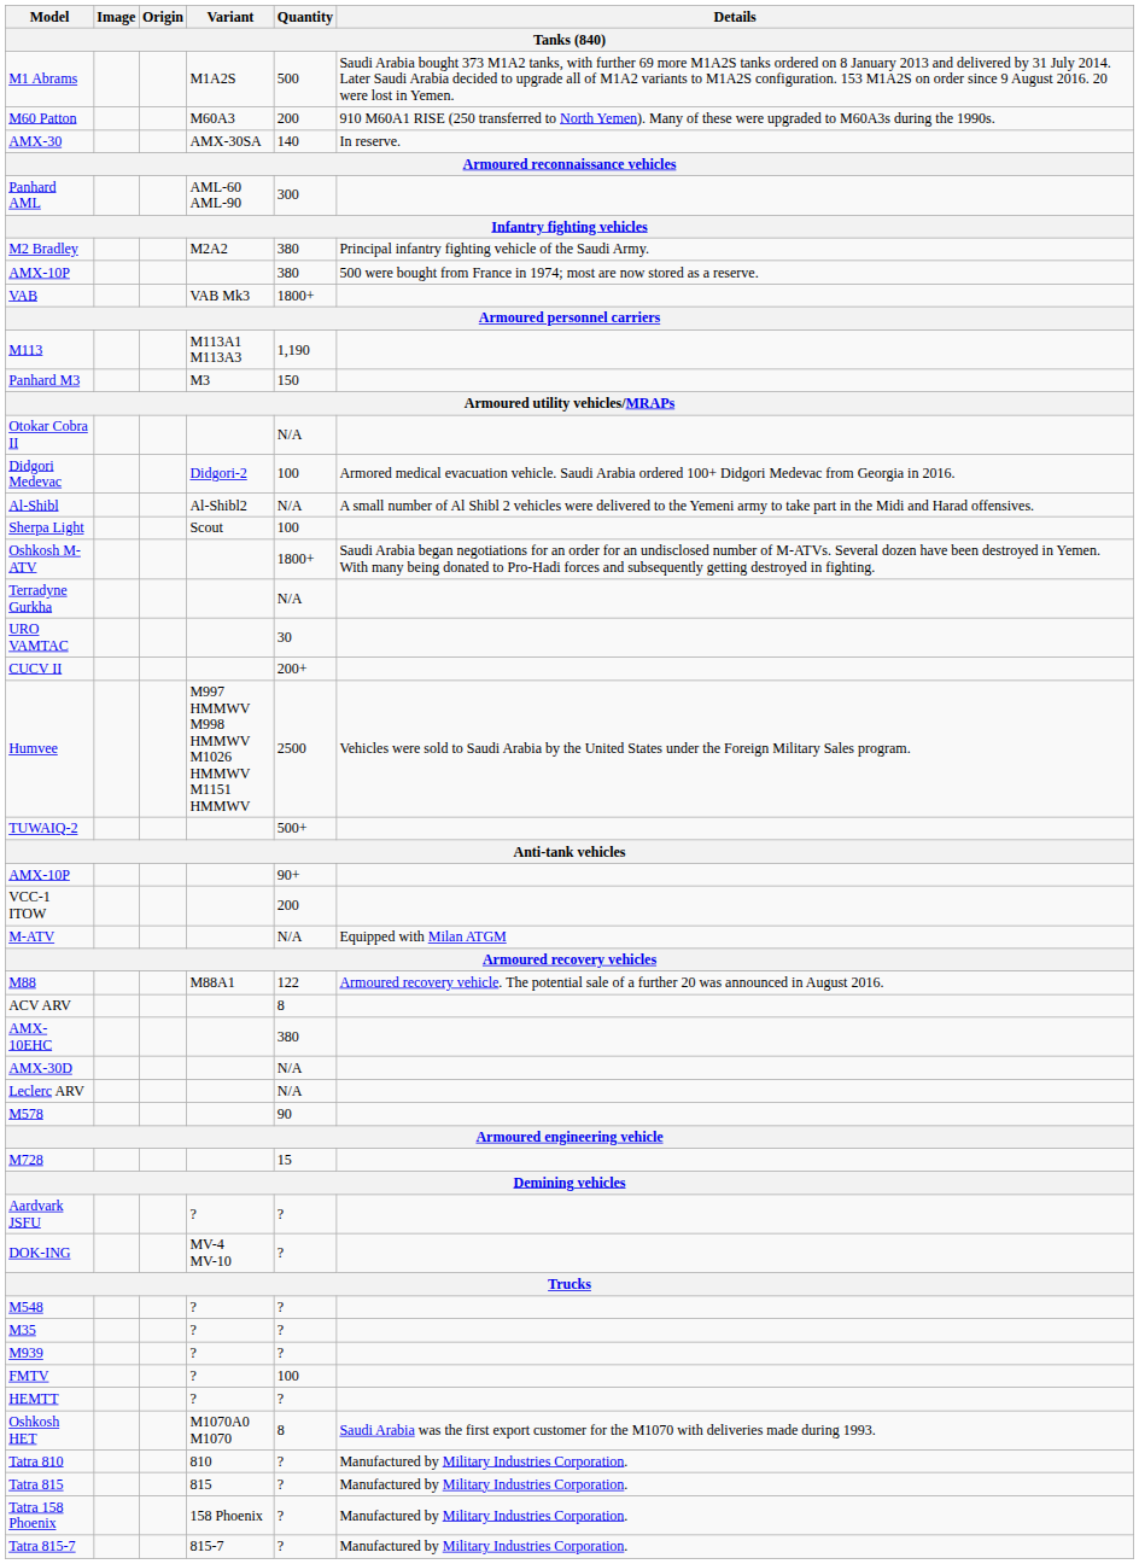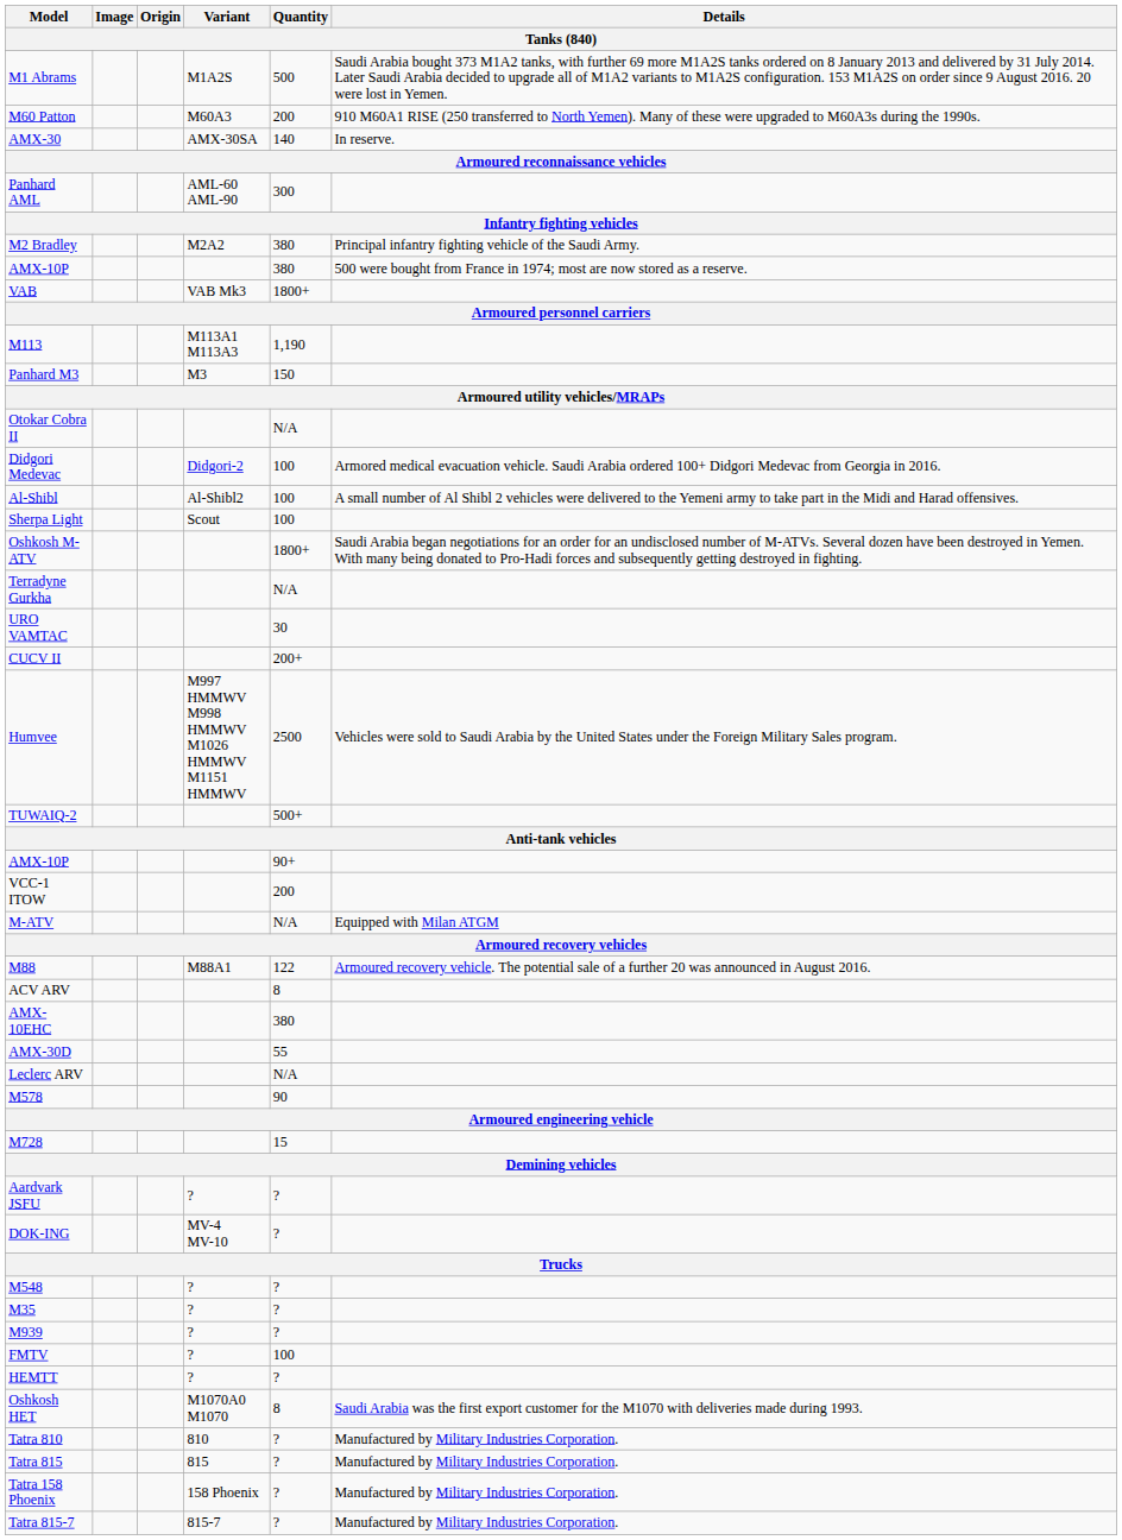 <table class="wikitable">
 <tr bgco>
 <th>Model</th>
 <th>Image</th>
 <th>Origin</th>
 <th>Variant</th>
 <th>Quantity</th>
 <th>Details</th>
 </tr>
 <tr>
 <th colspan="7">Tanks (840)</th>
 </tr>
 <tr>
 <td><a href='#'>M1 Abrams</a></td>
 <td></td>
 <td></td>
 <td>M1A2S</td>
 <td>500</td>
 <td>Saudi Arabia bought 373 M1A2 tanks, with further 69 more M1A2S tanks ordered on 8 January 2013 and delivered by 31 July 2014. Later Saudi Arabia decided to upgrade all of M1A2 variants to M1A2S configuration. 153 M1A2S on order since 9 August 2016. 20 were lost in Yemen.</td>
 </tr>
 <tr>
 <td><a href='#'>M60 Patton</a></td>
 <td></td>
 <td></td>
 <td>M60A3</td>
 <td>200</td>
 <td>910 M60A1 RISE (250 transferred to <a href='#'>North Yemen</a>).  Many of these were upgraded to M60A3s during the 1990s.</td>
 </tr>
 <tr>
 <td><a href='#'>AMX-30</a></td>
 <td></td>
 <td></td>
 <td>AMX-30SA</td>
 <td>140</td>
 <td>In reserve.</td>
 </tr>
 <tr>
 <th colspan="6"><a href='#'>Armoured reconnaissance vehicles</a></th>
 </tr>
 <tr>
 <td><a href='#'>Panhard AML</a></td>
 <td></td>
 <td></td>
 <td>AML-60<br>AML-90</td>
 <td>300</td>
 <td></td>
 </tr>
 <tr>
 <th colspan="7"><a href='#'>Infantry fighting vehicles</a></th>
 </tr>
 <tr>
 <td><a href='#'>M2 Bradley</a></td>
 <td></td>
 <td></td>
 <td>M2A2</td>
 <td>380</td>
 <td>Principal infantry fighting vehicle of the Saudi Army.</td>
 </tr>
 <tr>
 <td><a href='#'>AMX-10P</a></td>
 <td></td>
 <td></td>
 <td></td>
 <td>380</td>
 <td>500 were bought from France in 1974; most are now stored as a reserve.</td>
 </tr>
 <tr>
 <td><a href='#'>VAB</a></td>
 <td></td>
 <td></td>
 <td>VAB Mk3</td>
 <td>1800+</td>
 <td></td>
 </tr>
 <tr>
 <th colspan="6"><a href='#'>Armoured personnel carriers</a></th>
 </tr>
 <tr>
 <td><a href='#'>M113</a></td>
 <td></td>
 <td></td>
 <td>M113A1 <br>M113A3</td>
 <td>1,190</td>
 <td></td>
 </tr>
 <tr>
 <td><a href='#'>Panhard M3</a></td>
 <td></td>
 <td></td>
 <td>M3</td>
 <td>150</td>
 <td></td>
 </tr>
 <tr>
 <th colspan="6">Armoured utility vehicles/<a href='#'>MRAPs</a></th>
 </tr>
 <tr>
 <td><a href='#'>Otokar Cobra II</a></td>
 <td></td>
 <td></td>
 <td></td>
 <td>N/A</td>
 <td></td>
 </tr>
 <tr>
 <td><a href='#'>Didgori Medevac</a></td>
 <td></td>
 <td></td>
 <td><a href='#'>Didgori-2</a></td>
 <td>100</td>
 <td>Armored medical evacuation vehicle. Saudi Arabia ordered 100+ Didgori Medevac from Georgia in 2016.</td>
 </tr>
 <tr>
 <td><a href='#'>Al-Shibl</a></td>
 <td></td>
 <td></td>
 <td>Al-Shibl2</td>
-<td>N/A</td>
+<td>100</td>
 <td> A small number of Al Shibl 2 vehicles were delivered to the Yemeni army to take part in the Midi and Harad offensives.</td>
 </tr>
 <tr>
 <td><a href='#'>Sherpa Light</a></td>
 <td></td>
 <td></td>
 <td>Scout</td>
 <td>100</td>
 <td></td>
 </tr>
 <tr>
 <td><a href='#'>Oshkosh M-ATV</a></td>
 <td></td>
 <td></td>
 <td></td>
 <td>1800+</td>
 <td>Saudi Arabia began negotiations for an order for an undisclosed number of M-ATVs. Several dozen have been destroyed in Yemen. With many being donated to Pro-Hadi forces and subsequently getting destroyed in fighting.</td>
 </tr>
 <tr>
 <td><a href='#'>Terradyne Gurkha</a></td>
 <td></td>
 <td></td>
 <td></td>
 <td>N/A</td>
 <td></td>
 </tr>
 <tr>
 <td><a href='#'>URO VAMTAC</a></td>
 <td></td>
 <td></td>
 <td></td>
 <td>30</td>
 <td></td>
 </tr>
 <tr –>
 <td><a href='#'>CUCV II</a></td>
 <td></td>
 <td></td>
 <td></td>
 <td>200+</td>
 <td></td>
 </tr>
 <tr>
 <td><a href='#'>Humvee</a></td>
 <td></td>
 <td></td>
 <td>M997 HMMWV <br> M998 HMMWV <br> M1026 HMMWV <br> M1151 HMMWV</td>
 <td>2500</td>
 <td>Vehicles were sold to Saudi Arabia by the United States under the Foreign Military Sales program.</td>
 </tr>
 <tr>
 <td><a href='#'>TUWAIQ-2</a></td>
 <td></td>
 <td></td>
 <td></td>
 <td>500+</td>
 <td></td>
 </tr>
 <tr>
 <th colspan="6">Anti-tank vehicles</th>
 </tr>
 <tr>
 <td><a href='#'>AMX-10P</a></td>
 <td></td>
 <td></td>
 <td></td>
 <td>90+</td>
 <td></td>
 </tr>
 <tr>
 <td>VCC-1 ITOW</td>
 <td></td>
 <td></td>
 <td></td>
 <td>200</td>
 <td></td>
 </tr>
 <tr>
 <td><a href='#'>M-ATV</a></td>
 <td></td>
 <td></td>
 <td></td>
 <td>N/A</td>
 <td>Equipped with <a href='#'>Milan ATGM</a></td>
 </tr>
 <tr>
 <th colspan="6"><a href='#'>Armoured recovery vehicles</a></th>
 </tr>
 <tr>
 <td><a href='#'>M88</a></td>
 <td></td>
 <td></td>
 <td>M88A1</td>
 <td>122</td>
 <td><a href='#'>Armoured recovery vehicle</a>. The potential sale of a further 20 was announced in August 2016.</td>
 </tr>
 <tr>
 <td>ACV ARV</td>
 <td></td>
 <td></td>
 <td></td>
 <td>8</td>
 <td></td>
 </tr>
 <tr>
 <td><a href='#'>AMX-10EHC</a></td>
 <td></td>
 <td></td>
 <td></td>
 <td>380</td>
 <td></td>
 </tr>
 <tr>
 <td><a href='#'>AMX-30D</a></td>
 <td></td>
 <td></td>
 <td></td>
-<td>N/A</td>
+<td>55</td>
 <td></td>
 </tr>
 <tr>
 <td><a href='#'>Leclerc</a> ARV</td>
 <td></td>
 <td></td>
 <td></td>
 <td>N/A</td>
 <td></td>
 </tr>
 <tr>
 <td><a href='#'>M578</a></td>
 <td></td>
 <td></td>
 <td></td>
 <td>90</td>
 <td></td>
 </tr>
 <tr>
 <th colspan="6"><a href='#'>Armoured engineering vehicle</a></th>
 </tr>
 <tr>
 <td><a href='#'>M728</a></td>
 <td></td>
 <td></td>
 <td></td>
 <td>15</td>
 <td></td>
 </tr>
 <tr>
 <th colspan="7"><a href='#'>Demining vehicles</a></th>
 </tr>
 <tr>
 <td><a href='#'>Aardvark JSFU</a></td>
 <td></td>
 <td></td>
 <td>?</td>
 <td>?</td>
 <td></td>
 </tr>
 <tr>
 <td><a href='#'>DOK-ING</a></td>
 <td></td>
 <td></td>
 <td>MV-4<br>MV-10</td>
 <td>?</td>
 <td></td>
 </tr>
 <tr>
 <th colspan="7"><a href='#'>Trucks</a></th>
 </tr>
 <tr>
 <td><a href='#'>M548</a></td>
 <td></td>
 <td></td>
 <td>?</td>
 <td>?</td>
 <td></td>
 </tr>
 <tr>
 <td><a href='#'>M35</a></td>
 <td></td>
 <td></td>
 <td>?</td>
 <td>?</td>
 <td></td>
 </tr>
 <tr>
 <td><a href='#'>M939</a></td>
 <td></td>
 <td></td>
 <td>?</td>
 <td>?</td>
 <td></td>
 </tr>
 <tr>
 <td><a href='#'>FMTV</a></td>
 <td></td>
 <td></td>
 <td>?</td>
 <td>100</td>
 <td></td>
 </tr>
 <tr>
 <td><a href='#'>HEMTT</a></td>
 <td></td>
 <td></td>
 <td>?</td>
 <td>?</td>
 <td></td>
 </tr>
 <tr>
 <td><a href='#'>Oshkosh HET</a></td>
 <td></td>
 <td></td>
 <td>M1070A0<br>M1070</td>
 <td>8</td>
 <td><a href='#'>Saudi Arabia</a> was the first export customer for the M1070 with deliveries made during 1993.</td>
 </tr>
 <tr>
 <td><a href='#'>Tatra 810</a></td>
 <td></td>
 <td><br></td>
 <td>810</td>
 <td>?</td>
 <td>Manufactured by <a href='#'>Military Industries Corporation</a>.</td>
 </tr>
 <tr>
 <td><a href='#'>Tatra 815</a></td>
 <td></td>
 <td><br></td>
 <td>815</td>
 <td>?</td>
 <td>Manufactured by <a href='#'>Military Industries Corporation</a>.</td>
 </tr>
 <tr>
 <td><a href='#'>Tatra 158 Phoenix</a></td>
 <td></td>
 <td><br></td>
 <td>158 Phoenix</td>
 <td>?</td>
 <td>Manufactured by <a href='#'>Military Industries Corporation</a>.</td>
 </tr>
 <tr>
 <td><a href='#'>Tatra 815-7</a></td>
 <td></td>
 <td><br></td>
 <td>815-7</td>
 <td>?</td>
 <td>Manufactured by <a href='#'>Military Industries Corporation</a>.</td>
 </tr>
 </table>
